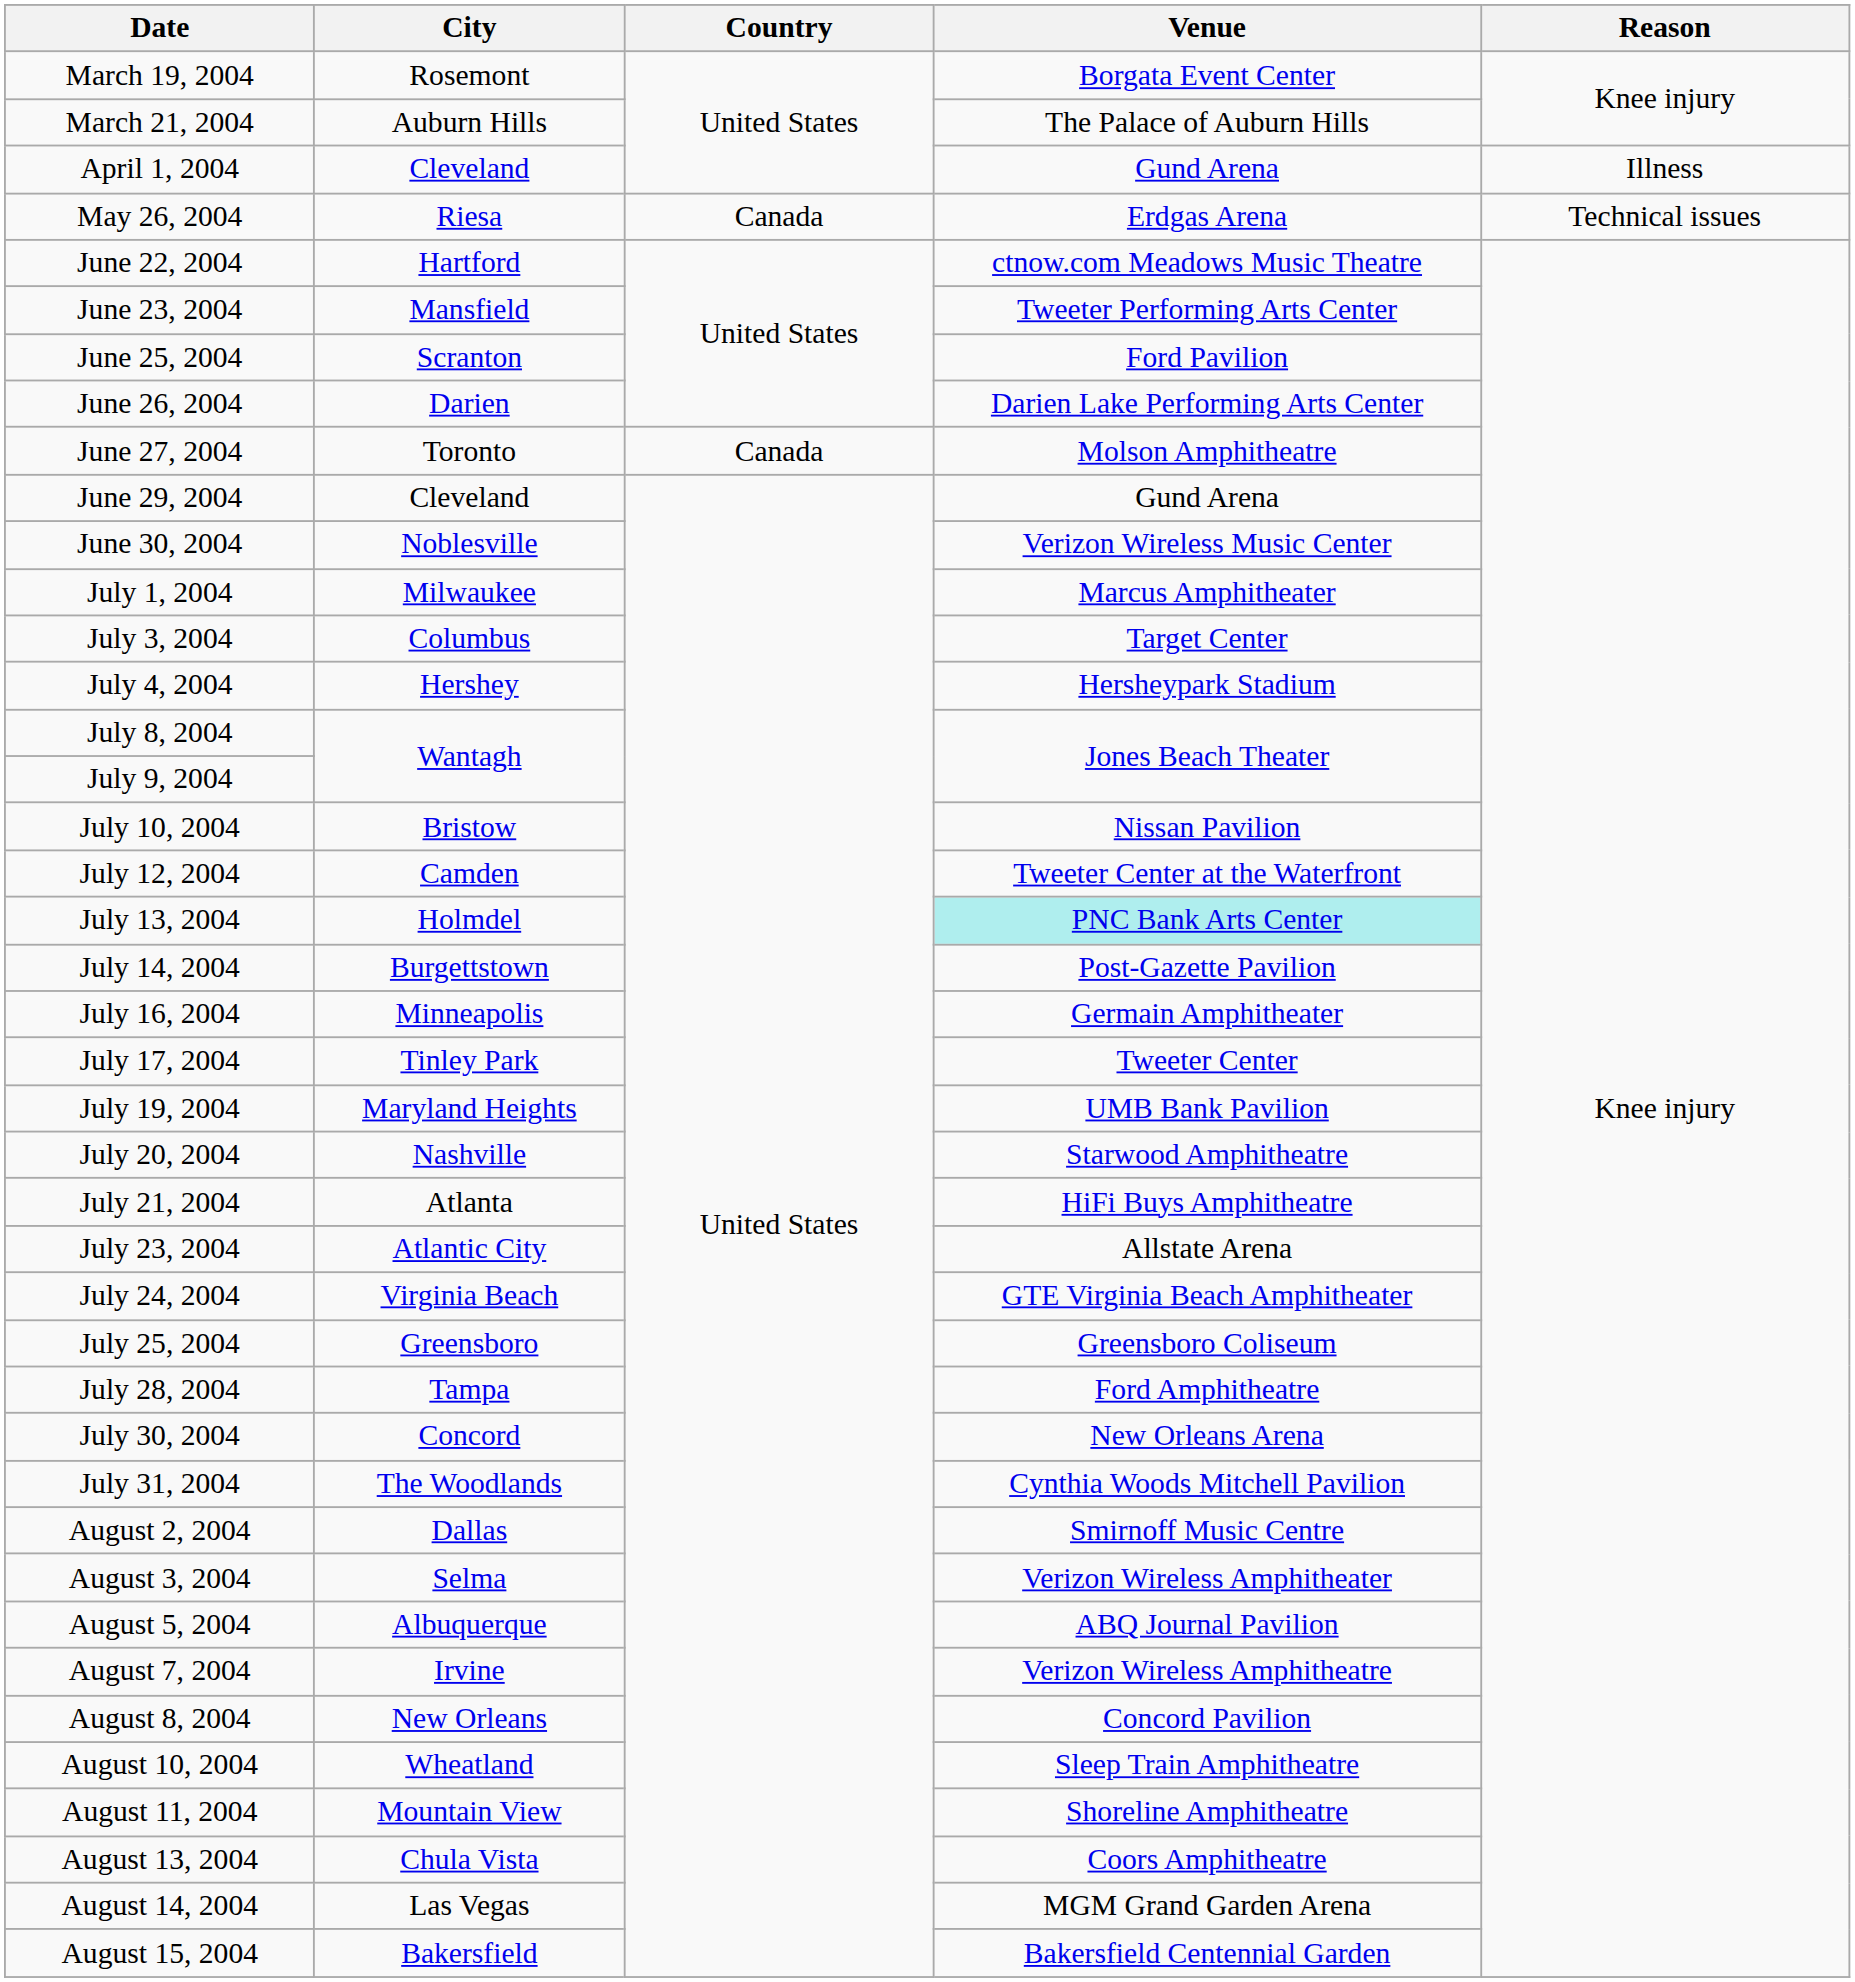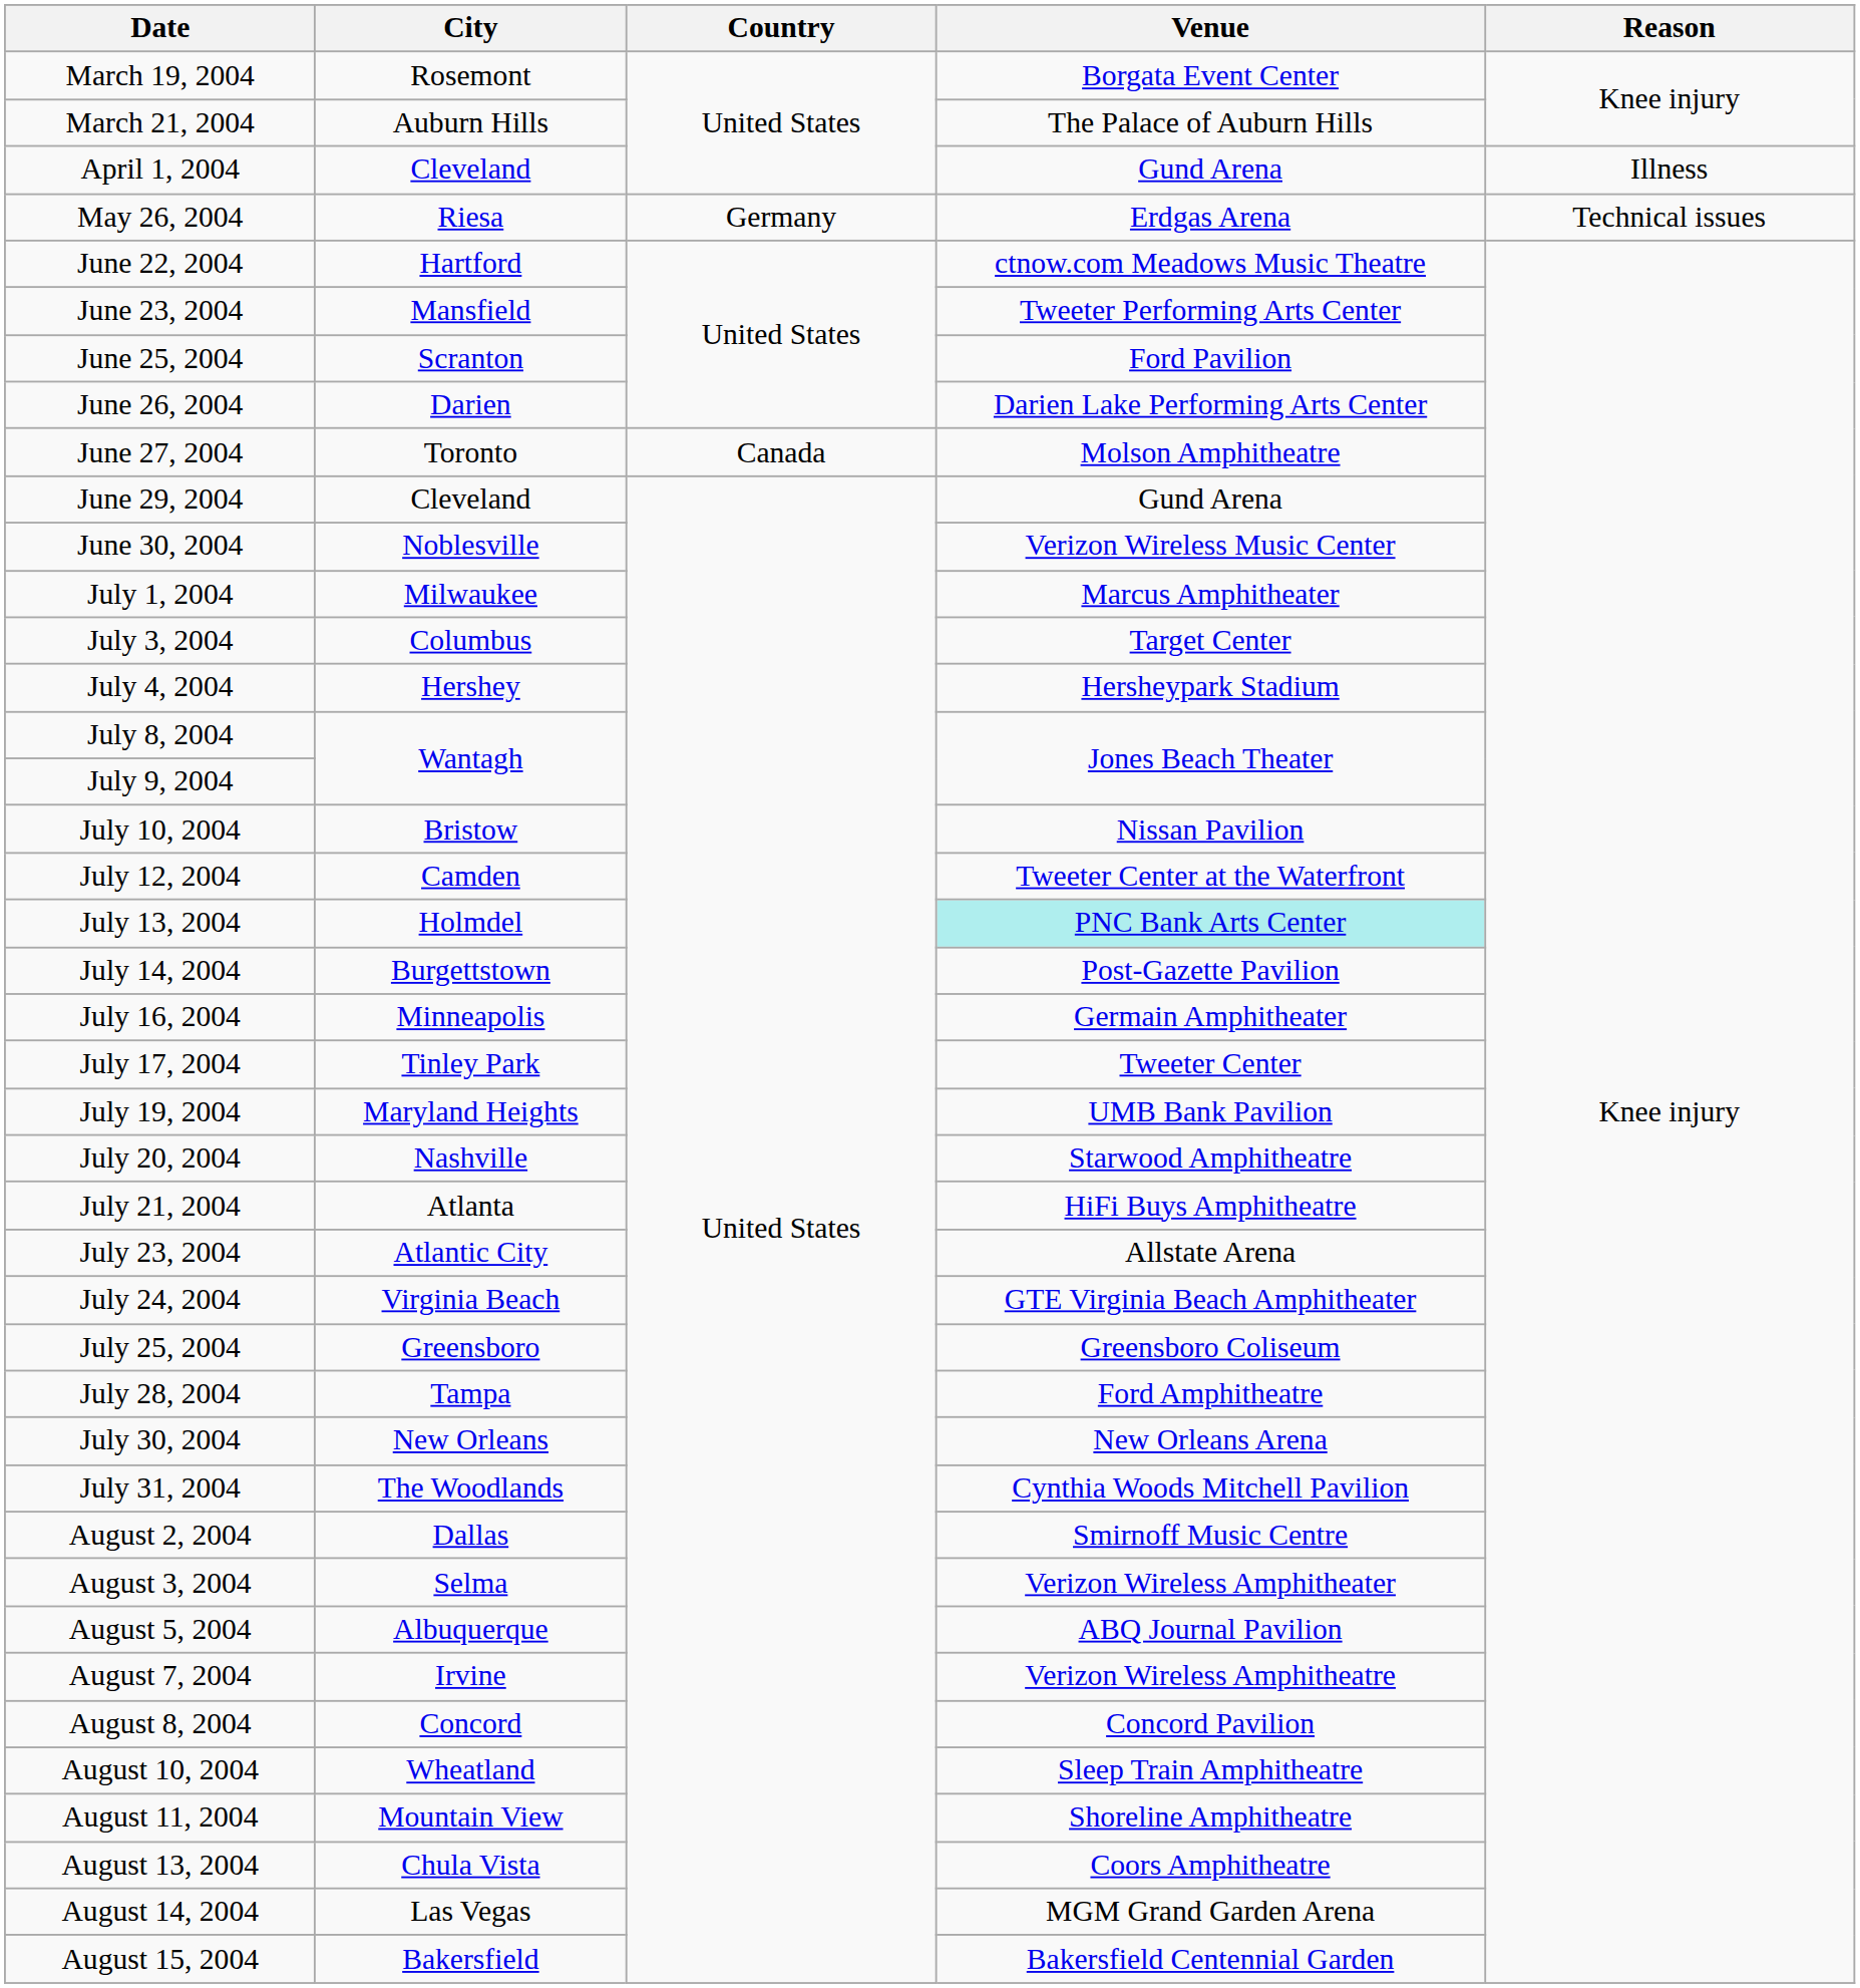 <table class="wikitable" style="text-align:center;">
 <tr>
 <th scope="col" style="width:10em;">Date</th>
 <th scope="col" style="width:10em;">City</th>
 <th scope="col" style="width:10em;">Country</th>
 <th scope="col" style="width:18em;">Venue</th>
 <th scope="col" style="width:12em;">Reason</th>
 </tr>
 <tr>
 <td>March 19, 2004</td>
 <td>Rosemont</td>
 <td rowspan="3">United States</td>
 <td><a href='#'>Borgata Event Center</a></td>
 <td rowspan="2">Knee injury</td>
 </tr>
 <tr>
 <td>March 21, 2004</td>
 <td>Auburn Hills</td>
 <td>The Palace of Auburn Hills</td>
 </tr>
 <tr>
 <td>April 1, 2004</td>
 <td><a href='#'>Cleveland</a></td>
 <td><a href='#'>Gund Arena</a></td>
 <td>Illness</td>
 </tr>
 <tr>
 <td>May 26, 2004</td>
 <td><a href='#'>Riesa</a></td>
-<td>Canada</td>
+<td>Germany</td>
 <td><a href='#'>Erdgas Arena</a></td>
 <td>Technical issues</td>
 </tr>
 <tr>
 <td>June 22, 2004</td>
 <td><a href='#'>Hartford</a></td>
 <td rowspan="4">United States</td>
 <td><a href='#'>ctnow.com Meadows Music Theatre</a></td>
 <td rowspan="37">Knee injury</td>
 </tr>
 <tr>
 <td>June 23, 2004</td>
 <td><a href='#'>Mansfield</a></td>
 <td><a href='#'>Tweeter Performing Arts Center</a></td>
 </tr>
 <tr>
 <td>June 25, 2004</td>
 <td><a href='#'>Scranton</a></td>
 <td><a href='#'>Ford Pavilion</a></td>
 </tr>
 <tr>
 <td>June 26, 2004</td>
 <td><a href='#'>Darien</a></td>
 <td><a href='#'>Darien Lake Performing Arts Center</a></td>
 </tr>
 <tr>
 <td>June 27, 2004</td>
 <td>Toronto</td>
 <td>Canada</td>
 <td><a href='#'>Molson Amphitheatre</a></td>
 </tr>
 <tr>
 <td>June 29, 2004</td>
 <td>Cleveland</td>
 <td rowspan="32">United States</td>
 <td>Gund Arena</td>
 </tr>
 <tr>
 <td>June 30, 2004</td>
 <td><a href='#'>Noblesville</a></td>
 <td><a href='#'>Verizon Wireless Music Center</a></td>
 </tr>
 <tr>
 <td>July 1, 2004</td>
 <td><a href='#'>Milwaukee</a></td>
 <td><a href='#'>Marcus Amphitheater</a></td>
 </tr>
 <tr>
 <td>July 3, 2004</td>
 <td><a href='#'>Columbus</a></td>
 <td><a href='#'>Target Center</a></td>
 </tr>
 <tr>
 <td>July 4, 2004</td>
 <td><a href='#'>Hershey</a></td>
 <td><a href='#'>Hersheypark Stadium</a></td>
 </tr>
 <tr>
 <td>July 8, 2004</td>
 <td rowspan="2"><a href='#'>Wantagh</a></td>
 <td rowspan="2"><a href='#'>Jones Beach Theater</a></td>
 </tr>
 <tr>
 <td>July 9, 2004</td>
 </tr>
 <tr>
 <td>July 10, 2004</td>
 <td><a href='#'>Bristow</a></td>
 <td><a href='#'>Nissan Pavilion</a></td>
 </tr>
 <tr>
 <td>July 12, 2004</td>
 <td><a href='#'>Camden</a></td>
 <td><a href='#'>Tweeter Center at the Waterfront</a></td>
 </tr>
 <tr>
 <td>July 13, 2004</td>
 <td><a href='#'>Holmdel</a></td>
 <td style="background: paleturquoise;"><a href='#'>PNC Bank Arts Center</a></td>
 </tr>
 <tr>
 <td>July 14, 2004</td>
 <td><a href='#'>Burgettstown</a></td>
 <td><a href='#'>Post-Gazette Pavilion</a></td>
 </tr>
 <tr>
 <td>July 16, 2004</td>
 <td><a href='#'>Minneapolis</a></td>
 <td><a href='#'>Germain Amphitheater</a></td>
 </tr>
 <tr>
 <td>July 17, 2004</td>
 <td><a href='#'>Tinley Park</a></td>
 <td><a href='#'>Tweeter Center</a></td>
 </tr>
 <tr>
 <td>July 19, 2004</td>
 <td><a href='#'>Maryland Heights</a></td>
 <td><a href='#'>UMB Bank Pavilion</a></td>
 </tr>
 <tr>
 <td>July 20, 2004</td>
 <td><a href='#'>Nashville</a></td>
 <td><a href='#'>Starwood Amphitheatre</a></td>
 </tr>
 <tr>
 <td>July 21, 2004</td>
 <td>Atlanta</td>
 <td><a href='#'>HiFi Buys Amphitheatre</a></td>
 </tr>
 <tr>
 <td>July 23, 2004</td>
 <td><a href='#'>Atlantic City</a></td>
 <td>Allstate Arena</td>
 </tr>
 <tr>
 <td>July 24, 2004</td>
 <td><a href='#'>Virginia Beach</a></td>
 <td><a href='#'>GTE Virginia Beach Amphitheater</a></td>
 </tr>
 <tr>
 <td>July 25, 2004</td>
 <td><a href='#'>Greensboro</a></td>
 <td><a href='#'>Greensboro Coliseum</a></td>
 </tr>
 <tr>
 <td>July 28, 2004</td>
 <td><a href='#'>Tampa</a></td>
 <td><a href='#'>Ford Amphitheatre</a></td>
 </tr>
 <tr>
 <td>July 30, 2004</td>
-<td><a href='#'>Concord</a></td>
+<td><a href='#'>New Orleans</a></td>
 <td><a href='#'>New Orleans Arena</a></td>
 </tr>
 <tr>
 <td>July 31, 2004</td>
 <td><a href='#'>The Woodlands</a></td>
 <td><a href='#'>Cynthia Woods Mitchell Pavilion</a></td>
 </tr>
 <tr>
 <td>August 2, 2004</td>
 <td><a href='#'>Dallas</a></td>
 <td><a href='#'>Smirnoff Music Centre</a></td>
 </tr>
 <tr>
 <td>August 3, 2004</td>
 <td><a href='#'>Selma</a></td>
 <td><a href='#'>Verizon Wireless Amphitheater</a></td>
 </tr>
 <tr>
 <td>August 5, 2004</td>
 <td><a href='#'>Albuquerque</a></td>
 <td><a href='#'>ABQ Journal Pavilion</a></td>
 </tr>
 <tr>
 <td>August 7, 2004</td>
 <td><a href='#'>Irvine</a></td>
 <td><a href='#'>Verizon Wireless Amphitheatre</a></td>
 </tr>
 <tr>
 <td>August 8, 2004</td>
-<td><a href='#'>New Orleans</a></td>
+<td><a href='#'>Concord</a></td>
 <td><a href='#'>Concord Pavilion</a></td>
 </tr>
 <tr>
 <td>August 10, 2004</td>
 <td><a href='#'>Wheatland</a></td>
 <td><a href='#'>Sleep Train Amphitheatre</a></td>
 </tr>
 <tr>
 <td>August 11, 2004</td>
 <td><a href='#'>Mountain View</a></td>
 <td><a href='#'>Shoreline Amphitheatre</a></td>
 </tr>
 <tr>
 <td>August 13, 2004</td>
 <td><a href='#'>Chula Vista</a></td>
 <td><a href='#'>Coors Amphitheatre</a></td>
 </tr>
 <tr>
 <td>August 14, 2004</td>
 <td>Las Vegas</td>
 <td>MGM Grand Garden Arena</td>
 </tr>
 <tr>
 <td>August 15, 2004</td>
 <td><a href='#'>Bakersfield</a></td>
 <td><a href='#'>Bakersfield Centennial Garden</a></td>
 </tr>
 </table>
